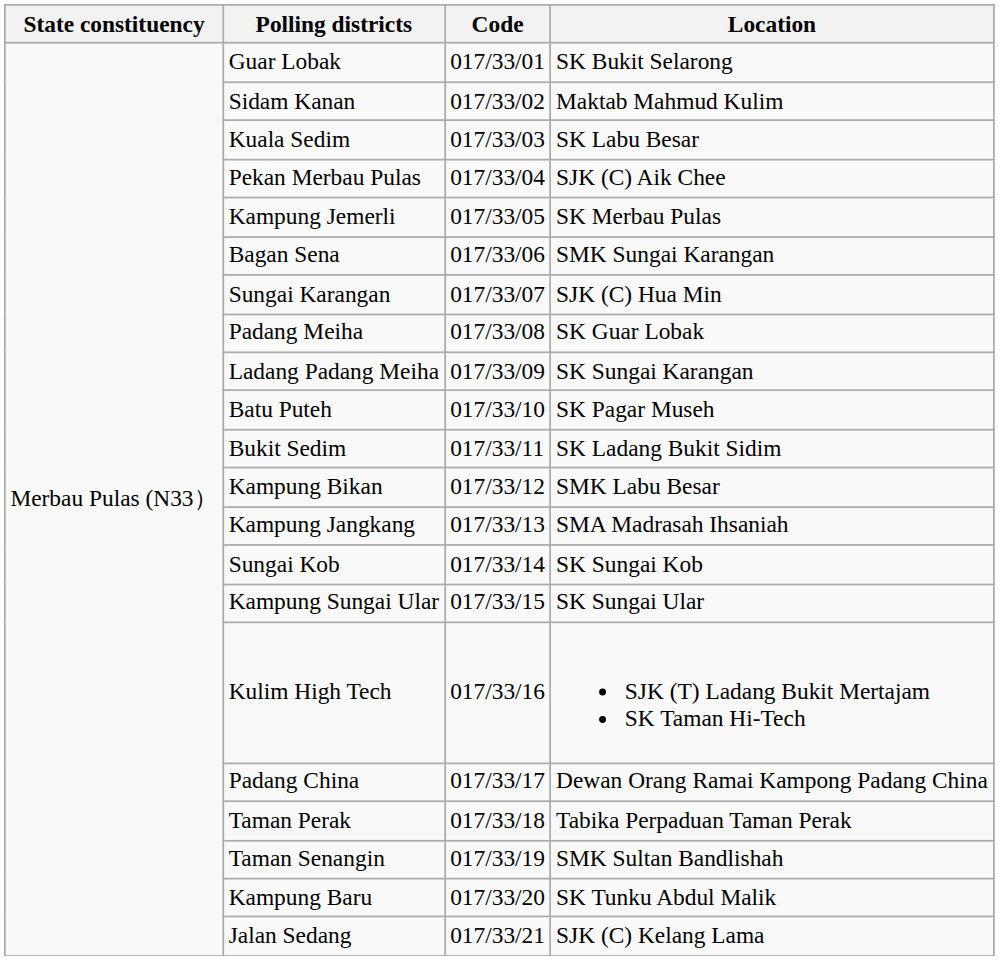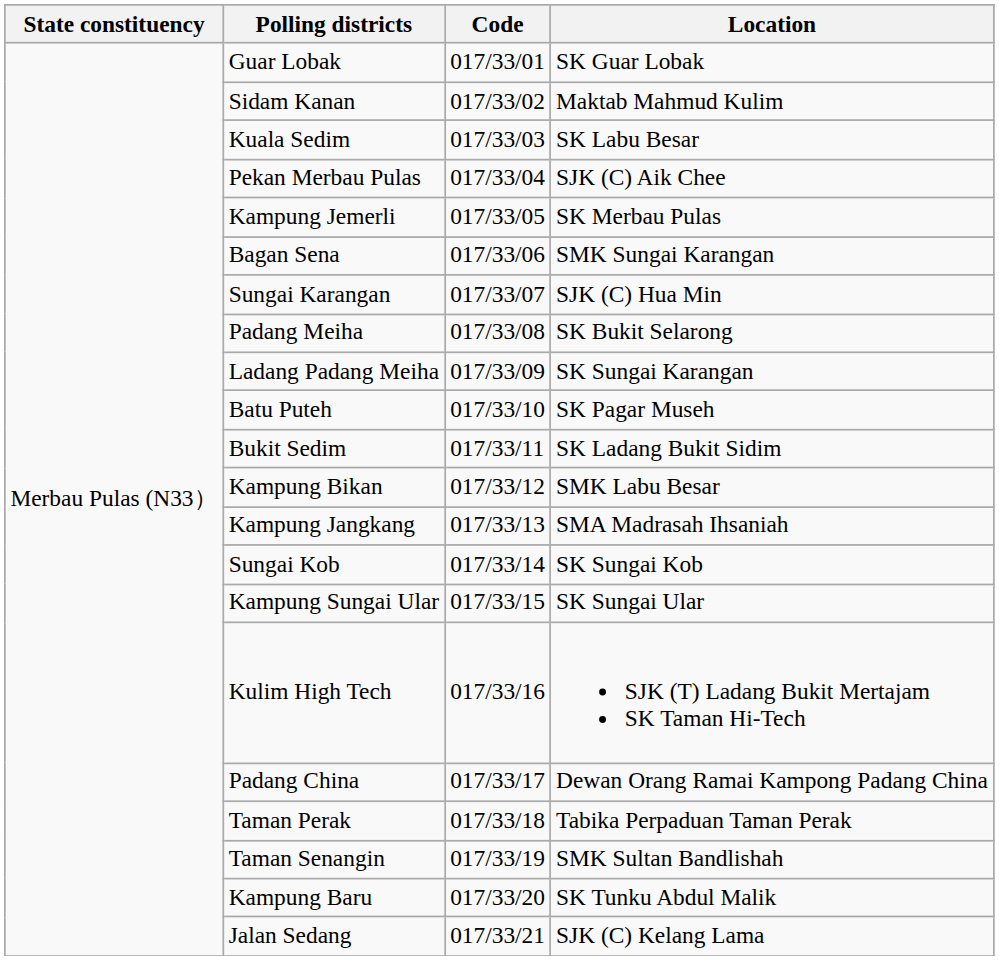 <table class="wikitable sortable mw-collapsible" style="white-space:nowrap;font-size:85%">
 <tr>
 <th>State constituency</th>
 <th>Polling districts</th>
 <th>Code</th>
 <th>Location</th>
 </tr>
 <tr>
 <td rowspan="21">Merbau Pulas (N33）</td>
 <td>Guar Lobak</td>
 <td>017/33/01</td>
-<td>SK Bukit Selarong</td>
+<td>SK Guar Lobak</td>
 </tr>
 <tr>
 <td>Sidam Kanan</td>
 <td>017/33/02</td>
 <td>Maktab Mahmud Kulim</td>
 </tr>
 <tr>
 <td>Kuala Sedim</td>
 <td>017/33/03</td>
 <td>SK Labu Besar</td>
 </tr>
 <tr>
 <td>Pekan Merbau Pulas</td>
 <td>017/33/04</td>
 <td>SJK (C) Aik Chee</td>
 </tr>
 <tr>
 <td>Kampung Jemerli</td>
 <td>017/33/05</td>
 <td>SK Merbau Pulas</td>
 </tr>
 <tr>
 <td>Bagan Sena</td>
 <td>017/33/06</td>
 <td>SMK Sungai Karangan</td>
 </tr>
 <tr>
 <td>Sungai Karangan</td>
 <td>017/33/07</td>
 <td>SJK (C) Hua Min</td>
 </tr>
 <tr>
 <td>Padang Meiha</td>
 <td>017/33/08</td>
-<td>SK Guar Lobak</td>
+<td>SK Bukit Selarong</td>
 </tr>
 <tr>
 <td>Ladang Padang Meiha</td>
 <td>017/33/09</td>
 <td>SK Sungai Karangan</td>
 </tr>
 <tr>
 <td>Batu Puteh</td>
 <td>017/33/10</td>
 <td>SK Pagar Museh</td>
 </tr>
 <tr>
 <td>Bukit Sedim</td>
 <td>017/33/11</td>
 <td>SK Ladang Bukit Sidim</td>
 </tr>
 <tr>
 <td>Kampung Bikan</td>
 <td>017/33/12</td>
 <td>SMK Labu Besar</td>
 </tr>
 <tr>
 <td>Kampung Jangkang</td>
 <td>017/33/13</td>
 <td>SMA Madrasah Ihsaniah</td>
 </tr>
 <tr>
 <td>Sungai Kob</td>
 <td>017/33/14</td>
 <td>SK Sungai Kob</td>
 </tr>
 <tr>
 <td>Kampung Sungai Ular</td>
 <td>017/33/15</td>
 <td>SK Sungai Ular</td>
 </tr>
 <tr>
 <td>Kulim High Tech</td>
 <td>017/33/16</td>
 <td><br><ul><li>SJK (T) Ladang Bukit Mertajam</li><li>SK Taman Hi-Tech</li></ul></td>
 </tr>
 <tr>
 <td>Padang China</td>
 <td>017/33/17</td>
 <td>Dewan Orang Ramai Kampong Padang China</td>
 </tr>
 <tr>
 <td>Taman Perak</td>
 <td>017/33/18</td>
 <td>Tabika Perpaduan Taman Perak</td>
 </tr>
 <tr>
 <td>Taman Senangin</td>
 <td>017/33/19</td>
 <td>SMK Sultan Bandlishah</td>
 </tr>
 <tr>
 <td>Kampung Baru</td>
 <td>017/33/20</td>
 <td>SK Tunku Abdul Malik</td>
 </tr>
 <tr>
 <td>Jalan Sedang</td>
 <td>017/33/21</td>
 <td>SJK (C) Kelang Lama</td>
 </tr>
 </table>
